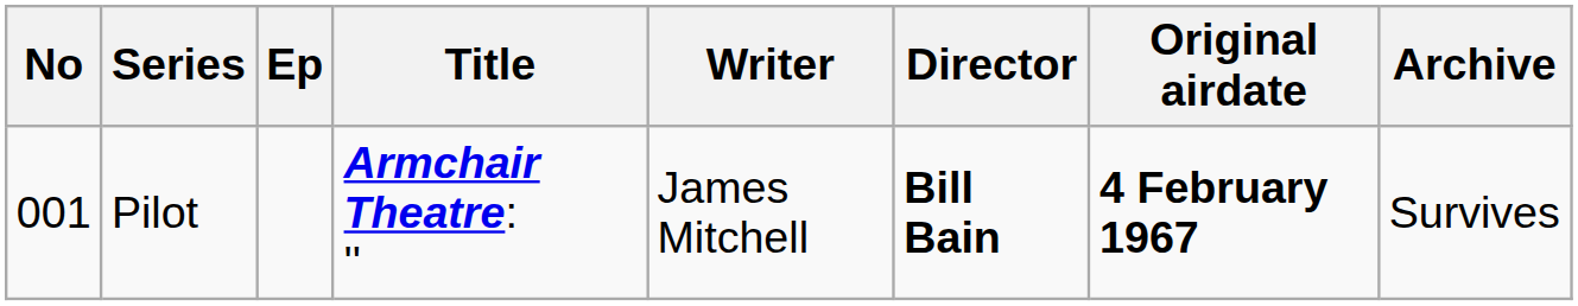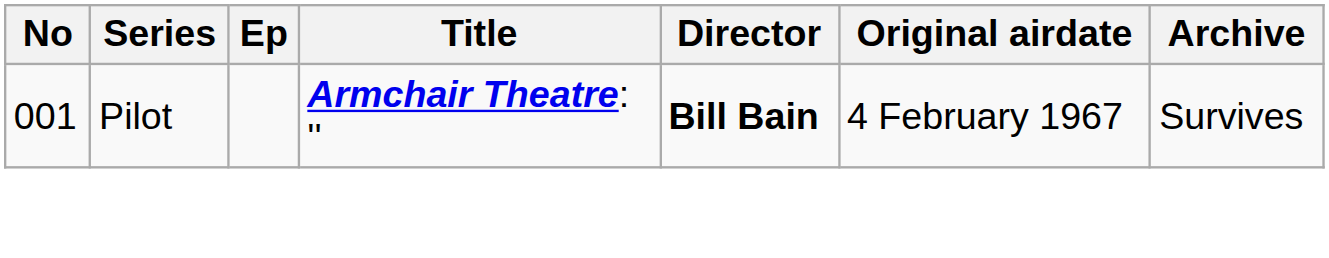 <table class="wikitable sortable" style="width:90%;">
 <tr>
 <th scope="col">No</th>
 <th scope="col">Series</th>
 <th scope="col">Ep</th>
 <th scope="col">Title</th>
-<th scope="col">Writer</th>
 <th scope="col">Director</th>
 <th scope="col">Original airdate</th>
 <th scope="col">Archive</th>
 </tr>
 <tr>
 <td>001</td>
 <td>Pilot</td>
 <td></td>
 <td><strong><em><a href='#'>Armchair Theatre</a></em></strong>:<br> ''</td>
-<td>James Mitchell</td>
 <td><strong>Bill Bain</strong></td>
-<td><strong>4 February 1967</strong></td>
+<td>4 February 1967</td>
 <td>Survives</td>
 </tr>
 </table>
